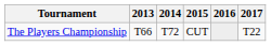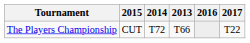 <table class="wikitable" style="font-size:95%;text-align:center;">
 <tr>
 <th>Tournament</th>
+<th>2015</th>
+<th>2014</th>
 <th>2013</th>
-<th>2014</th>
-<th>2015</th>
 <th>2016</th>
 <th>2017</th>
 </tr>
 <tr>
 <td align=left><a href='#'>The Players Championship</a></td>
+<td>CUT</td>
+<td>T72</td>
 <td>T66</td>
-<td>T72</td>
-<td>CUT</td>
 <td style="background:#eeeeee;"></td>
 <td>T22</td>
 </tr>
 </table>
